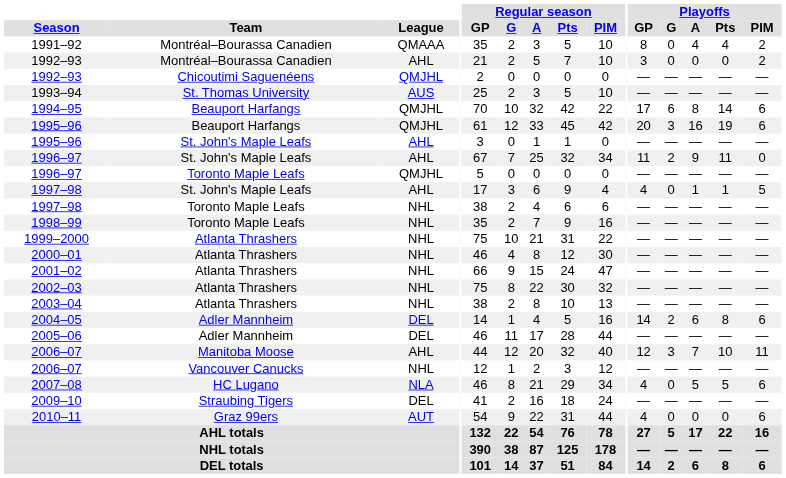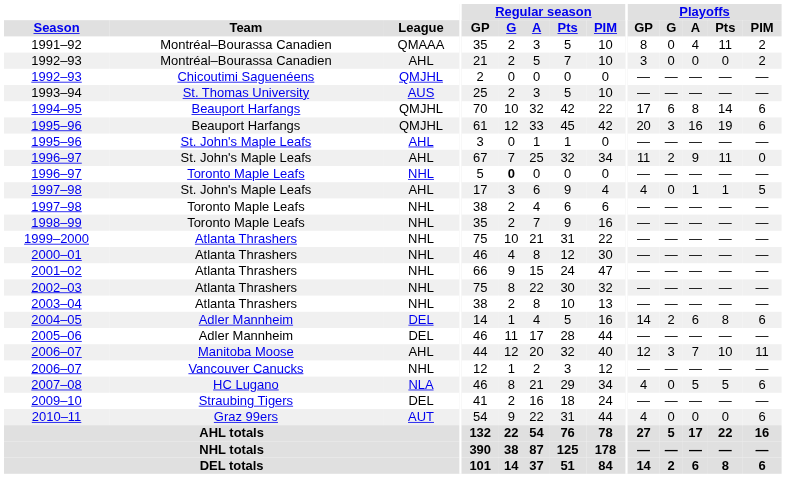 <table border="0" cellpadding="1" cellspacing="0" style="text-align:center; width:60em">
 <tr bgcolor="#e0e0e0">
 <th colspan="3" bgcolor="#ffffff"></th>
 <th rowspan="99" bgcolor="#ffffff"></th>
 <th colspan="5"><a href='#'>Regular season</a></th>
 <th rowspan="99" bgcolor="#ffffff"></th>
 <th colspan="5"><a href='#'>Playoffs</a></th>
 </tr>
 <tr bgcolor="#e0e0e0">
 <th><a href='#'>Season</a></th>
 <th>Team</th>
 <th>League</th>
 <th>GP</th>
 <th><a href='#'>G</a></th>
 <th><a href='#'>A</a></th>
 <th><a href='#'>Pts</a></th>
 <th><a href='#'>PIM</a></th>
 <th>GP</th>
 <th>G</th>
 <th>A</th>
 <th>Pts</th>
 <th>PIM</th>
 </tr>
 <tr>
 <td>1991–92</td>
 <td>Montréal–Bourassa Canadien</td>
 <td>QMAAA</td>
 <td>35</td>
 <td>2</td>
 <td>3</td>
 <td>5</td>
 <td>10</td>
 <td>8</td>
 <td>0</td>
 <td>4</td>
-<td>4</td>
+<td>11</td>
 <td>2</td>
 </tr>
 <tr bgcolor="#f0f0f0">
 <td>1992–93</td>
 <td>Montréal–Bourassa Canadien</td>
 <td>AHL</td>
 <td>21</td>
 <td>2</td>
 <td>5</td>
 <td>7</td>
 <td>10</td>
 <td>3</td>
 <td>0</td>
 <td>0</td>
 <td>0</td>
 <td>2</td>
 </tr>
 <tr>
 <td><a href='#'>1992–93</a></td>
 <td><a href='#'>Chicoutimi Saguenéens</a></td>
 <td><a href='#'>QMJHL</a></td>
 <td>2</td>
 <td>0</td>
 <td>0</td>
 <td>0</td>
 <td>0</td>
 <td>—</td>
 <td>—</td>
 <td>—</td>
 <td>—</td>
 <td>—</td>
 </tr>
 <tr bgcolor="#f0f0f0">
 <td>1993–94</td>
 <td><a href='#'>St. Thomas University</a></td>
 <td><a href='#'>AUS</a></td>
 <td>25</td>
 <td>2</td>
 <td>3</td>
 <td>5</td>
 <td>10</td>
 <td>—</td>
 <td>—</td>
 <td>—</td>
 <td>—</td>
 <td>—</td>
 </tr>
 <tr>
 <td><a href='#'>1994–95</a></td>
 <td><a href='#'>Beauport Harfangs</a></td>
 <td>QMJHL</td>
 <td>70</td>
 <td>10</td>
 <td>32</td>
 <td>42</td>
 <td>22</td>
 <td>17</td>
 <td>6</td>
 <td>8</td>
 <td>14</td>
 <td>6</td>
 </tr>
 <tr bgcolor="#f0f0f0">
 <td><a href='#'>1995–96</a></td>
 <td>Beauport Harfangs</td>
 <td>QMJHL</td>
 <td>61</td>
 <td>12</td>
 <td>33</td>
 <td>45</td>
 <td>42</td>
 <td>20</td>
 <td>3</td>
 <td>16</td>
 <td>19</td>
 <td>6</td>
 </tr>
 <tr>
 <td><a href='#'>1995–96</a></td>
 <td><a href='#'>St. John's Maple Leafs</a></td>
 <td><a href='#'>AHL</a></td>
 <td>3</td>
 <td>0</td>
 <td>1</td>
 <td>1</td>
 <td>0</td>
 <td>—</td>
 <td>—</td>
 <td>—</td>
 <td>—</td>
 <td>—</td>
 </tr>
 <tr bgcolor="#f0f0f0">
 <td><a href='#'>1996–97</a></td>
 <td>St. John's Maple Leafs</td>
 <td>AHL</td>
 <td>67</td>
 <td>7</td>
 <td>25</td>
 <td>32</td>
 <td>34</td>
 <td>11</td>
 <td>2</td>
 <td>9</td>
 <td>11</td>
 <td>0</td>
 </tr>
 <tr>
 <td><a href='#'>1996–97</a></td>
 <td><a href='#'>Toronto Maple Leafs</a></td>
-<td>QMJHL</td>
+<td><a href='#'>NHL</a></td>
 <td>5</td>
-<td>0</td>
+<td><strong>0</strong></td>
 <td>0</td>
 <td>0</td>
 <td>0</td>
 <td>—</td>
 <td>—</td>
 <td>—</td>
 <td>—</td>
 <td>—</td>
 </tr>
 <tr bgcolor="#f0f0f0">
 <td><a href='#'>1997–98</a></td>
 <td>St. John's Maple Leafs</td>
 <td>AHL</td>
 <td>17</td>
 <td>3</td>
 <td>6</td>
 <td>9</td>
 <td>4</td>
 <td>4</td>
 <td>0</td>
 <td>1</td>
 <td>1</td>
 <td>5</td>
 </tr>
 <tr>
 <td><a href='#'>1997–98</a></td>
 <td>Toronto Maple Leafs</td>
 <td>NHL</td>
 <td>38</td>
 <td>2</td>
 <td>4</td>
 <td>6</td>
 <td>6</td>
 <td>—</td>
 <td>—</td>
 <td>—</td>
 <td>—</td>
 <td>—</td>
 </tr>
 <tr bgcolor="#f0f0f0">
 <td><a href='#'>1998–99</a></td>
 <td>Toronto Maple Leafs</td>
 <td>NHL</td>
 <td>35</td>
 <td>2</td>
 <td>7</td>
 <td>9</td>
 <td>16</td>
 <td>—</td>
 <td>—</td>
 <td>—</td>
 <td>—</td>
 <td>—</td>
 </tr>
 <tr>
 <td><a href='#'>1999–2000</a></td>
 <td><a href='#'>Atlanta Thrashers</a></td>
 <td>NHL</td>
 <td>75</td>
 <td>10</td>
 <td>21</td>
 <td>31</td>
 <td>22</td>
 <td>—</td>
 <td>—</td>
 <td>—</td>
 <td>—</td>
 <td>—</td>
 </tr>
 <tr bgcolor="#f0f0f0">
 <td><a href='#'>2000–01</a></td>
 <td>Atlanta Thrashers</td>
 <td>NHL</td>
 <td>46</td>
 <td>4</td>
 <td>8</td>
 <td>12</td>
 <td>30</td>
 <td>—</td>
 <td>—</td>
 <td>—</td>
 <td>—</td>
 <td>—</td>
 </tr>
 <tr>
 <td><a href='#'>2001–02</a></td>
 <td>Atlanta Thrashers</td>
 <td>NHL</td>
 <td>66</td>
 <td>9</td>
 <td>15</td>
 <td>24</td>
 <td>47</td>
 <td>—</td>
 <td>—</td>
 <td>—</td>
 <td>—</td>
 <td>—</td>
 </tr>
 <tr bgcolor="#f0f0f0">
 <td><a href='#'>2002–03</a></td>
 <td>Atlanta Thrashers</td>
 <td>NHL</td>
 <td>75</td>
 <td>8</td>
 <td>22</td>
 <td>30</td>
 <td>32</td>
 <td>—</td>
 <td>—</td>
 <td>—</td>
 <td>—</td>
 <td>—</td>
 </tr>
 <tr>
 <td><a href='#'>2003–04</a></td>
 <td>Atlanta Thrashers</td>
 <td>NHL</td>
 <td>38</td>
 <td>2</td>
 <td>8</td>
 <td>10</td>
 <td>13</td>
 <td>—</td>
 <td>—</td>
 <td>—</td>
 <td>—</td>
 <td>—</td>
 </tr>
 <tr bgcolor="#f0f0f0">
 <td><a href='#'>2004–05</a></td>
 <td><a href='#'>Adler Mannheim</a></td>
 <td><a href='#'>DEL</a></td>
 <td>14</td>
 <td>1</td>
 <td>4</td>
 <td>5</td>
 <td>16</td>
 <td>14</td>
 <td>2</td>
 <td>6</td>
 <td>8</td>
 <td>6</td>
 </tr>
 <tr>
 <td><a href='#'>2005–06</a></td>
 <td>Adler Mannheim</td>
 <td>DEL</td>
 <td>46</td>
 <td>11</td>
 <td>17</td>
 <td>28</td>
 <td>44</td>
 <td>—</td>
 <td>—</td>
 <td>—</td>
 <td>—</td>
 <td>—</td>
 </tr>
 <tr bgcolor="#f0f0f0">
 <td><a href='#'>2006–07</a></td>
 <td><a href='#'>Manitoba Moose</a></td>
 <td>AHL</td>
 <td>44</td>
 <td>12</td>
 <td>20</td>
 <td>32</td>
 <td>40</td>
 <td>12</td>
 <td>3</td>
 <td>7</td>
 <td>10</td>
 <td>11</td>
 </tr>
 <tr>
 <td><a href='#'>2006–07</a></td>
 <td><a href='#'>Vancouver Canucks</a></td>
 <td>NHL</td>
 <td>12</td>
 <td>1</td>
 <td>2</td>
 <td>3</td>
 <td>12</td>
 <td>—</td>
 <td>—</td>
 <td>—</td>
 <td>—</td>
 <td>—</td>
 </tr>
 <tr bgcolor="#f0f0f0">
 <td><a href='#'>2007–08</a></td>
 <td><a href='#'>HC Lugano</a></td>
 <td><a href='#'>NLA</a></td>
 <td>46</td>
 <td>8</td>
 <td>21</td>
 <td>29</td>
 <td>34</td>
 <td>4</td>
 <td>0</td>
 <td>5</td>
 <td>5</td>
 <td>6</td>
 </tr>
 <tr>
 <td><a href='#'>2009–10</a></td>
 <td><a href='#'>Straubing Tigers</a></td>
 <td>DEL</td>
 <td>41</td>
 <td>2</td>
 <td>16</td>
 <td>18</td>
 <td>24</td>
 <td>—</td>
 <td>—</td>
 <td>—</td>
 <td>—</td>
 <td>—</td>
 </tr>
 <tr bgcolor="#f0f0f0">
 <td><a href='#'>2010–11</a></td>
 <td><a href='#'>Graz 99ers</a></td>
 <td><a href='#'>AUT</a></td>
 <td>54</td>
 <td>9</td>
 <td>22</td>
 <td>31</td>
 <td>44</td>
 <td>4</td>
 <td>0</td>
 <td>0</td>
 <td>0</td>
 <td>6</td>
 </tr>
 <tr bgcolor="#e0e0e0">
 <th colspan="3">AHL totals</th>
 <th>132</th>
 <th>22</th>
 <th>54</th>
 <th>76</th>
 <th>78</th>
 <th>27</th>
 <th>5</th>
 <th>17</th>
 <th>22</th>
 <th>16</th>
 </tr>
 <tr bgcolor="#e0e0e0">
 <th colspan="3">NHL totals</th>
 <th>390</th>
 <th>38</th>
 <th>87</th>
 <th>125</th>
 <th>178</th>
 <th>—</th>
 <th>—</th>
 <th>—</th>
 <th>—</th>
 <th>—</th>
 </tr>
 <tr bgcolor="#e0e0e0">
 <th colspan="3">DEL totals</th>
 <th>101</th>
 <th>14</th>
 <th>37</th>
 <th>51</th>
 <th>84</th>
 <th>14</th>
 <th>2</th>
 <th>6</th>
 <th>8</th>
 <th>6</th>
 </tr>
 </table>
